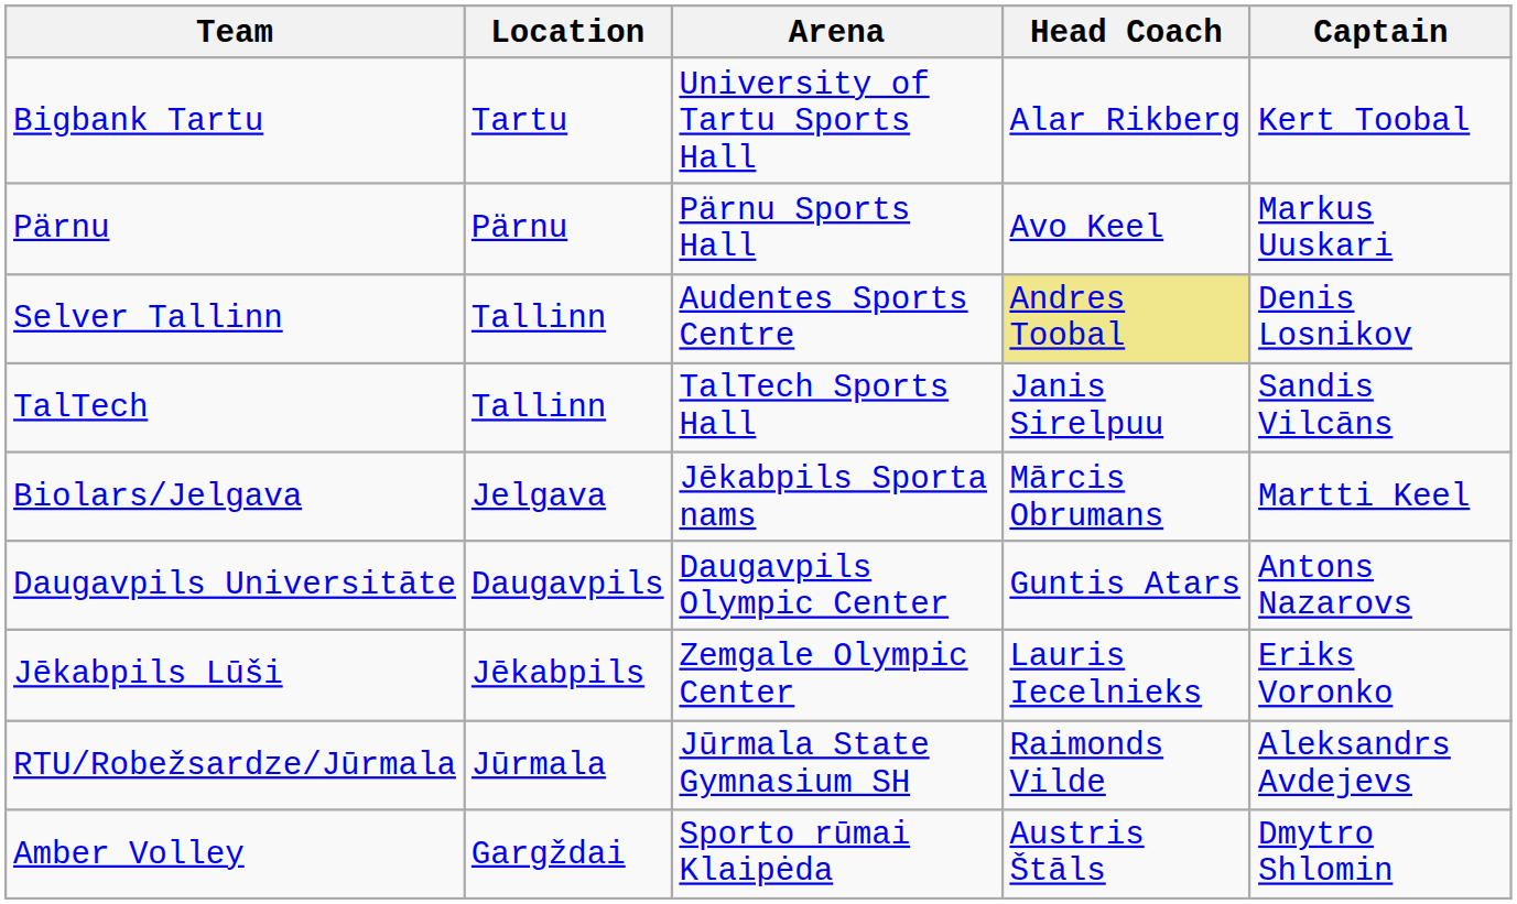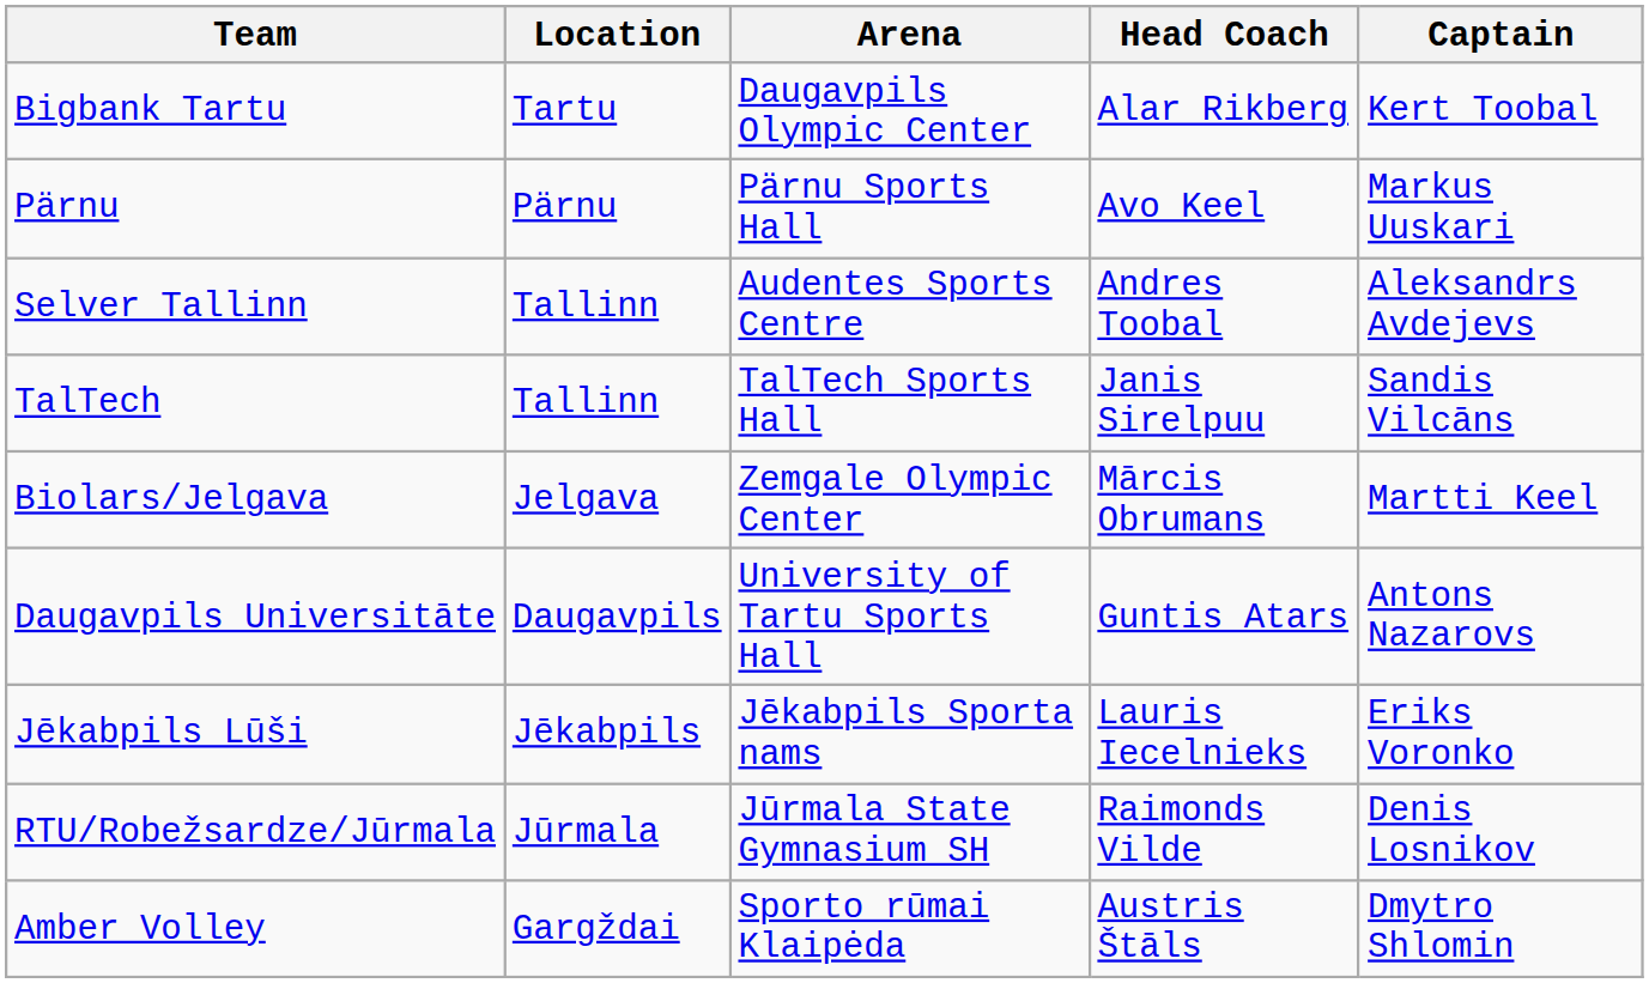 <table class="wikitable sortable">
 <tr>
 <th>Team</th>
 <th>Location</th>
 <th>Arena</th>
 <th>Head Coach</th>
 <th>Captain</th>
 </tr>
 <tr>
 <td> <a href='#'>Bigbank Tartu</a></td>
 <td><a href='#'>Tartu</a></td>
-<td><a href='#'>University of Tartu Sports Hall</a></td>
+<td><a href='#'>Daugavpils Olympic Center</a></td>
 <td> <a href='#'>Alar Rikberg</a></td>
 <td> <a href='#'>Kert Toobal</a></td>
 </tr>
 <tr>
 <td> <a href='#'>Pärnu</a></td>
 <td><a href='#'>Pärnu</a></td>
 <td><a href='#'>Pärnu Sports Hall</a></td>
 <td> <a href='#'>Avo Keel</a></td>
 <td> <a href='#'>Markus Uuskari</a></td>
 </tr>
 <tr>
 <td> <a href='#'>Selver Tallinn</a></td>
 <td><a href='#'>Tallinn</a></td>
 <td><a href='#'>Audentes Sports Centre</a></td>
-<td style="background: khaki;"> <a href='#'>Andres Toobal</a></td>
-<td> <a href='#'>Denis Losnikov</a></td>
+<td> <a href='#'>Andres Toobal</a></td>
+<td> <a href='#'>Aleksandrs Avdejevs</a></td>
 </tr>
 <tr>
 <td> <a href='#'>TalTech</a></td>
 <td><a href='#'>Tallinn</a></td>
 <td><a href='#'>TalTech Sports Hall</a></td>
 <td> <a href='#'>Janis Sirelpuu</a></td>
 <td> <a href='#'>Sandis Vilcāns</a></td>
 </tr>
 <tr>
 <td> <a href='#'>Biolars/Jelgava</a></td>
 <td><a href='#'>Jelgava</a></td>
-<td><a href='#'>Jēkabpils Sporta nams</a></td>
+<td><a href='#'>Zemgale Olympic Center</a></td>
 <td> <a href='#'>Mārcis Obrumans</a></td>
 <td> <a href='#'>Martti Keel</a></td>
 </tr>
 <tr>
 <td> <a href='#'>Daugavpils Universitāte</a></td>
 <td><a href='#'>Daugavpils</a></td>
-<td><a href='#'>Daugavpils Olympic Center</a></td>
+<td><a href='#'>University of Tartu Sports Hall</a></td>
 <td> <a href='#'>Guntis Atars</a></td>
 <td> <a href='#'>Antons Nazarovs</a></td>
 </tr>
 <tr>
 <td> <a href='#'>Jēkabpils Lūši</a></td>
 <td><a href='#'>Jēkabpils</a></td>
-<td><a href='#'>Zemgale Olympic Center</a></td>
+<td><a href='#'>Jēkabpils Sporta nams</a></td>
 <td> <a href='#'>Lauris Iecelnieks</a></td>
 <td> <a href='#'>Eriks Voronko</a></td>
 </tr>
 <tr>
 <td> <a href='#'>RTU/Robežsardze/Jūrmala</a></td>
 <td><a href='#'>Jūrmala</a></td>
 <td><a href='#'>Jūrmala State Gymnasium SH</a></td>
 <td> <a href='#'>Raimonds Vilde</a></td>
-<td> <a href='#'>Aleksandrs Avdejevs</a></td>
+<td> <a href='#'>Denis Losnikov</a></td>
 </tr>
 <tr>
 <td> <a href='#'>Amber Volley</a></td>
 <td><a href='#'>Gargždai</a></td>
 <td><a href='#'>Sporto rūmai Klaipėda</a></td>
 <td> <a href='#'>Austris Štāls</a></td>
 <td> <a href='#'>Dmytro Shlomin</a></td>
 </tr>
 </table>
